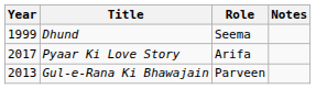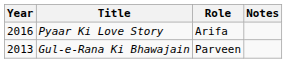 <table class="wikitable sortable plainrowheaders">
 <tr style="text-align:center;">
 <th scope="col">Year</th>
 <th scope="col">Title</th>
 <th scope="col">Role</th>
 <th scope="col">Notes</th>
 </tr>
 <tr>
-<td>1999</td>
-<td><em>Dhund</em></td>
-<td>Seema</td>
-<td></td>
-</tr>
-<tr>
-<td>2017</td>
+<td>2016</td>
 <td><em>Pyaar Ki Love Story</em></td>
 <td>Arifa</td>
 <td></td>
 </tr>
 <tr>
 <td>2013</td>
 <td><em>Gul-e-Rana Ki Bhawajain</em></td>
 <td>Parveen</td>
 <td></td>
 </tr>
 </table>
